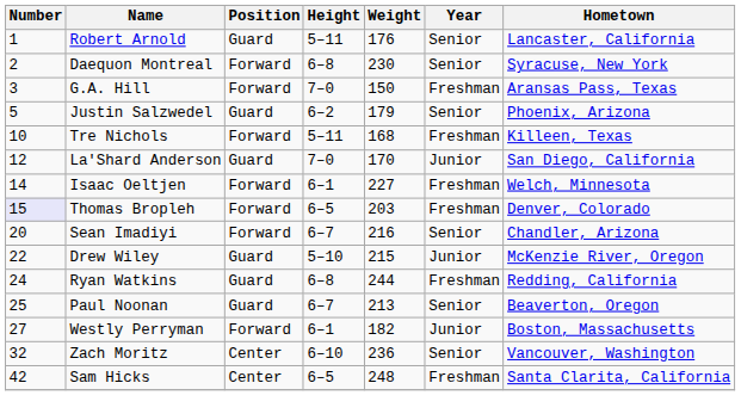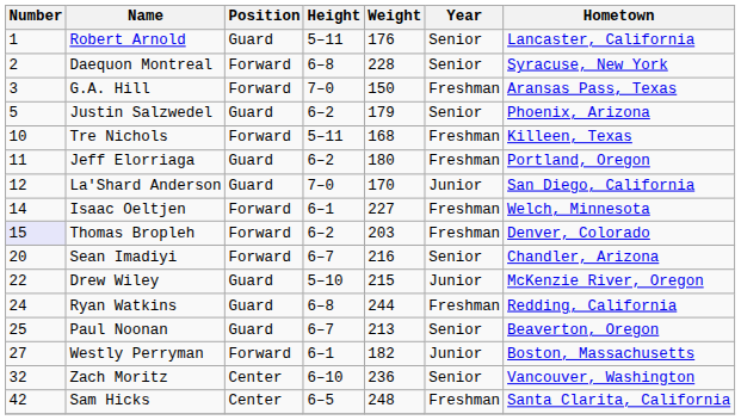 <table class="wikitable" style="font-size: 95%;">
 <tr>
 <th>Number</th>
 <th>Name</th>
 <th>Position</th>
 <th>Height</th>
 <th>Weight</th>
 <th>Year</th>
 <th>Hometown</th>
 </tr>
 <tr>
 <td>1</td>
 <td><a href='#'>Robert Arnold</a></td>
 <td>Guard</td>
 <td>5–11</td>
 <td>176</td>
 <td>Senior</td>
 <td><a href='#'>Lancaster, California</a></td>
 </tr>
 <tr>
 <td>2</td>
 <td>Daequon Montreal</td>
 <td>Forward</td>
 <td>6–8</td>
-<td>230</td>
+<td>228</td>
 <td>Senior</td>
 <td><a href='#'>Syracuse, New York</a></td>
 </tr>
 <tr>
 <td>3</td>
 <td>G.A. Hill</td>
 <td>Forward</td>
 <td>7–0</td>
 <td>150</td>
 <td>Freshman</td>
 <td><a href='#'>Aransas Pass, Texas</a></td>
 </tr>
 <tr>
 <td>5</td>
 <td>Justin Salzwedel</td>
 <td>Guard</td>
 <td>6–2</td>
 <td>179</td>
 <td>Senior</td>
 <td><a href='#'>Phoenix, Arizona</a></td>
 </tr>
 <tr>
 <td>10</td>
 <td>Tre Nichols</td>
 <td>Forward</td>
 <td>5–11</td>
 <td>168</td>
 <td>Freshman</td>
 <td><a href='#'>Killeen, Texas</a></td>
 </tr>
 <tr>
+<td>11</td>
+<td>Jeff Elorriaga</td>
+<td>Guard</td>
+<td>6–2</td>
+<td>180</td>
+<td>Freshman</td>
+<td><a href='#'>Portland, Oregon</a></td>
+</tr>
+<tr>
 <td>12</td>
 <td>La'Shard Anderson</td>
 <td>Guard</td>
 <td>7–0</td>
 <td>170</td>
 <td>Junior</td>
 <td><a href='#'>San Diego, California</a></td>
 </tr>
 <tr>
 <td>14</td>
 <td>Isaac Oeltjen</td>
 <td>Forward</td>
 <td>6–1</td>
 <td>227</td>
 <td>Freshman</td>
 <td><a href='#'>Welch, Minnesota</a></td>
 </tr>
 <tr>
 <td style="background: lavender;">15</td>
 <td>Thomas Bropleh</td>
 <td>Forward</td>
-<td>6–5</td>
+<td>6–2</td>
 <td>203</td>
 <td>Freshman</td>
 <td><a href='#'>Denver, Colorado</a></td>
 </tr>
 <tr>
 <td>20</td>
 <td>Sean Imadiyi</td>
 <td>Forward</td>
 <td>6–7</td>
 <td>216</td>
 <td>Senior</td>
 <td><a href='#'>Chandler, Arizona</a></td>
 </tr>
 <tr>
 <td>22</td>
 <td>Drew Wiley</td>
 <td>Guard</td>
 <td>5–10</td>
 <td>215</td>
 <td>Junior</td>
 <td><a href='#'>McKenzie River, Oregon</a></td>
 </tr>
 <tr>
 <td>24</td>
 <td>Ryan Watkins</td>
 <td>Guard</td>
 <td>6–8</td>
 <td>244</td>
 <td>Freshman</td>
 <td><a href='#'>Redding, California</a></td>
 </tr>
 <tr>
 <td>25</td>
 <td>Paul Noonan</td>
 <td>Guard</td>
 <td>6–7</td>
 <td>213</td>
 <td>Senior</td>
 <td><a href='#'>Beaverton, Oregon</a></td>
 </tr>
 <tr>
 <td>27</td>
 <td>Westly Perryman</td>
 <td>Forward</td>
 <td>6–1</td>
 <td>182</td>
 <td>Junior</td>
 <td><a href='#'>Boston, Massachusetts</a></td>
 </tr>
 <tr>
 <td>32</td>
 <td>Zach Moritz</td>
 <td>Center</td>
 <td>6–10</td>
 <td>236</td>
 <td>Senior</td>
 <td><a href='#'>Vancouver, Washington</a></td>
 </tr>
 <tr>
 <td>42</td>
 <td>Sam Hicks</td>
 <td>Center</td>
 <td>6–5</td>
 <td>248</td>
 <td>Freshman</td>
 <td><a href='#'>Santa Clarita, California</a></td>
 </tr>
 <tr>
 </tr>
 </table>
